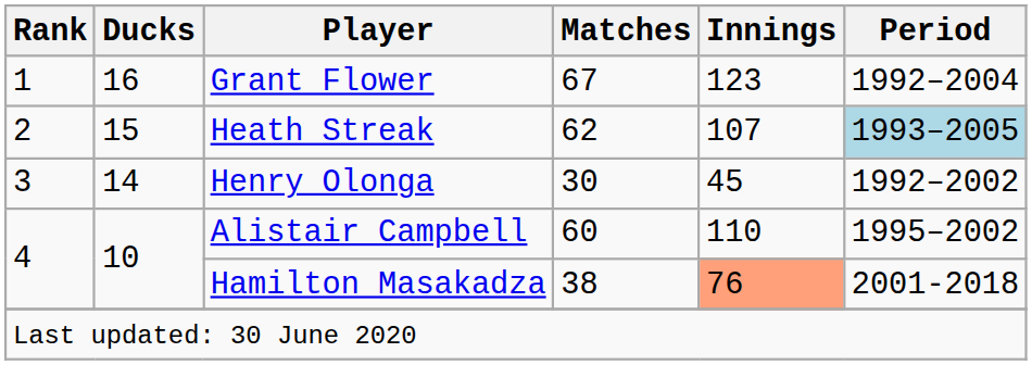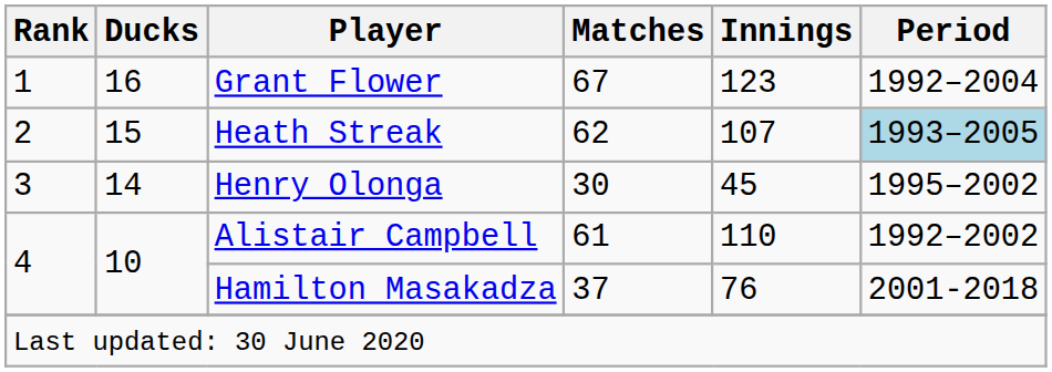 <table class="wikitable plainrowheaders sortable">
 <tr>
 <th scope=col>Rank</th>
 <th scope=col>Ducks</th>
 <th scope=col>Player</th>
 <th scope=col>Matches</th>
 <th scope=col>Innings</th>
 <th scope=col>Period</th>
 </tr>
 <tr>
 <td>1</td>
 <td>16</td>
 <td><a href='#'>Grant Flower</a></td>
 <td>67</td>
 <td>123</td>
 <td>1992–2004</td>
 </tr>
 <tr>
 <td>2</td>
 <td>15</td>
 <td><a href='#'>Heath Streak</a></td>
 <td>62</td>
 <td>107</td>
 <td style="background: lightblue;">1993–2005</td>
 </tr>
 <tr>
 <td>3</td>
 <td>14</td>
 <td><a href='#'>Henry Olonga</a></td>
 <td>30</td>
 <td>45</td>
-<td>1992–2002</td>
+<td>1995–2002</td>
 </tr>
 <tr>
 <td rowspan=2>4</td>
 <td rowspan=2>10</td>
 <td><a href='#'>Alistair Campbell</a></td>
-<td>60</td>
+<td>61</td>
 <td>110</td>
-<td>1995–2002</td>
+<td>1992–2002</td>
 </tr>
 <tr>
 <td><a href='#'>Hamilton Masakadza</a></td>
-<td>38</td>
-<td style="background: lightsalmon;">76</td>
+<td>37</td>
+<td>76</td>
 <td>2001-2018</td>
 </tr>
 <tr>
 </tr>
 <tr class=sortbottom>
 <td colspan=6><small>Last updated: 30 June 2020</small></td>
 </tr>
 </table>
